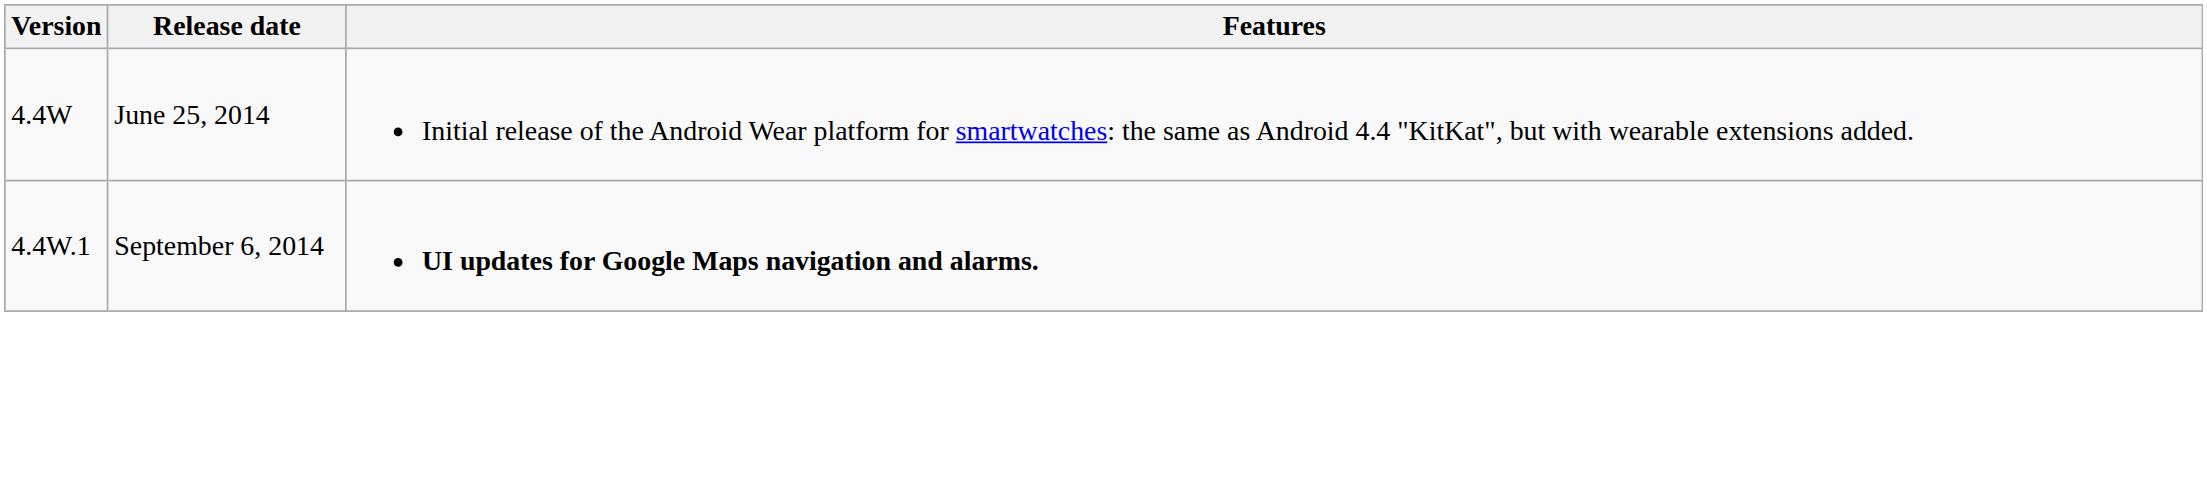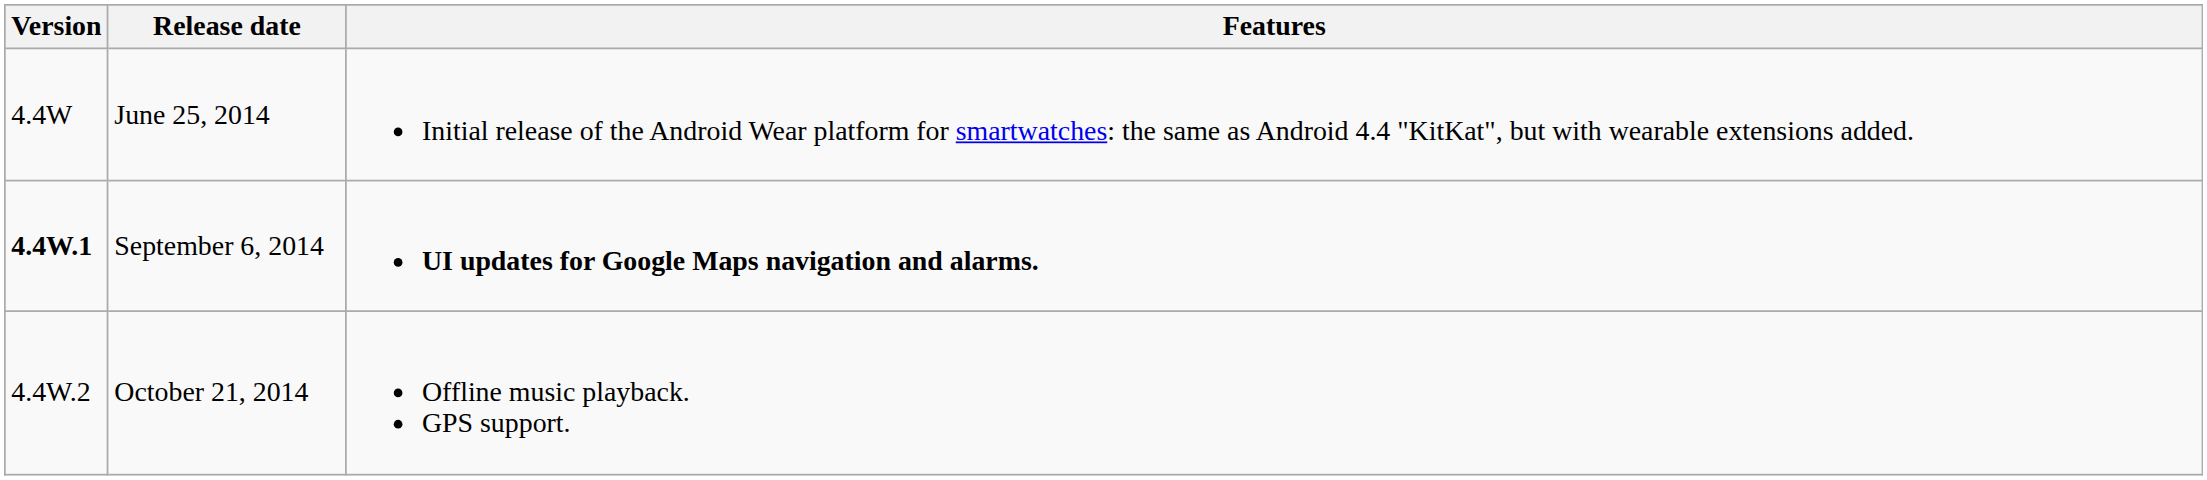 <table class="wikitable" style="width:100%;">
 <tr>
 <th style="width:2%;">Version</th>
 <th style="width:11%;">Release date</th>
 <th style="width:87%;">Features</th>
 </tr>
 <tr>
 <td>4.4W</td>
 <td>June 25, 2014</td>
 <td><br><ul><li>Initial release of the Android Wear platform for <a href='#'>smartwatches</a>: the same as Android 4.4 "KitKat", but with wearable extensions added.</li></ul></td>
 </tr>
 <tr>
-<td>4.4W.1</td>
+<td><strong>4.4W.1</strong></td>
 <td>September 6, 2014</td>
 <td><strong><br><ul><li>UI updates for Google Maps navigation and alarms.</li></ul></strong></td>
 </tr>
+<tr>
+<td>4.4W.2</td>
+<td>October 21, 2014</td>
+<td><br><ul><li>Offline music playback.</li><li>GPS support.</li></ul></td>
+</tr>
 </table>
